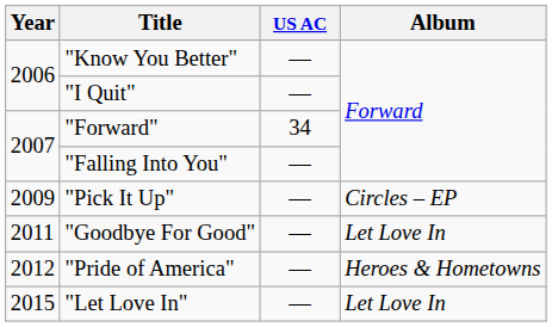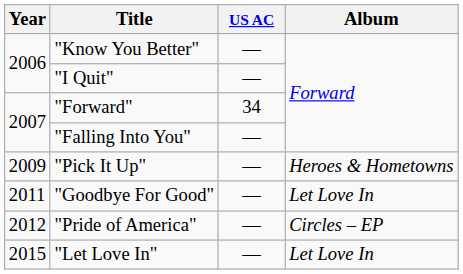 <table class="wikitable">
 <tr>
 <th>Year</th>
 <th>Title</th>
 <th width="50"><small><a href='#'>US AC</a></small></th>
 <th>Album</th>
 </tr>
 <tr>
 <td rowspan="2">2006</td>
 <td>"Know You Better"</td>
 <td align="center">—</td>
 <td rowspan="4"><em><a href='#'>Forward</a></em></td>
 </tr>
 <tr>
 <td>"I Quit"</td>
 <td align="center">—</td>
 </tr>
 <tr>
 <td rowspan="2">2007</td>
 <td>"Forward"</td>
 <td align="center">34</td>
 </tr>
 <tr>
 <td>"Falling Into You"</td>
 <td align="center">—</td>
 </tr>
 <tr>
 <td>2009</td>
 <td>"Pick It Up"</td>
 <td align="center">—</td>
-<td><em>Circles – EP</em></td>
+<td><em>Heroes & Hometowns</em></td>
 </tr>
 <tr>
 <td>2011</td>
 <td>"Goodbye For Good"</td>
 <td align="center">—</td>
 <td><em>Let Love In</em></td>
 </tr>
 <tr>
 <td>2012</td>
 <td>"Pride of America"</td>
 <td align="center">—</td>
-<td><em>Heroes & Hometowns</em></td>
+<td><em>Circles – EP</em></td>
 </tr>
 <tr>
 <td>2015</td>
 <td>"Let Love In"</td>
 <td align="center">—</td>
 <td><em>Let Love In</em></td>
 </tr>
 </table>
